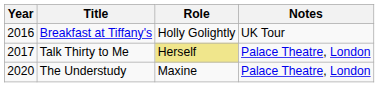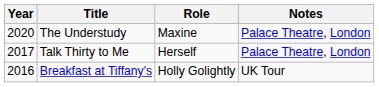 <table class="wikitable sortable">
 <tr>
 <th>Year</th>
 <th>Title</th>
 <th>Role</th>
 <th>Notes</th>
 </tr>
 <tr>
+<td>2020</td>
+<td>The Understudy</td>
+<td>Maxine</td>
+<td><a href='#'>Palace Theatre</a>, <a href='#'>London</a></td>
+</tr>
+<tr>
+<td>2017</td>
+<td>Talk Thirty to Me</td>
+<td>Herself</td>
+<td><a href='#'>Palace Theatre</a>, <a href='#'>London</a></td>
+</tr>
+<tr>
 <td>2016</td>
 <td><a href='#'>Breakfast at Tiffany's</a></td>
 <td>Holly Golightly</td>
 <td>UK Tour</td>
 </tr>
-<tr>
-<td>2017</td>
-<td>Talk Thirty to Me</td>
-<td style="background: khaki;">Herself</td>
-<td><a href='#'>Palace Theatre</a>, <a href='#'>London</a></td>
-</tr>
-<tr>
-<td>2020</td>
-<td>The Understudy</td>
-<td>Maxine</td>
-<td><a href='#'>Palace Theatre</a>, <a href='#'>London</a></td>
-</tr>
 </table>
